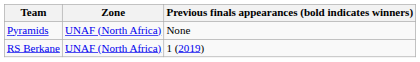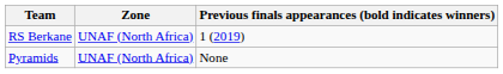 <table class="wikitable">
 <tr>
 <th>Team</th>
 <th>Zone</th>
 <th>Previous finals appearances (bold indicates winners)</th>
 </tr>
 <tr>
+<td> <a href='#'>RS Berkane</a></td>
+<td><a href='#'>UNAF (North Africa)</a></td>
+<td>1 (<a href='#'>2019</a>)</td>
+</tr>
+<tr>
 <td> <a href='#'>Pyramids</a></td>
 <td><a href='#'>UNAF (North Africa)</a></td>
 <td>None</td>
 </tr>
-<tr>
-<td> <a href='#'>RS Berkane</a></td>
-<td><a href='#'>UNAF (North Africa)</a></td>
-<td>1 (<a href='#'>2019</a>)</td>
-</tr>
 </table>
